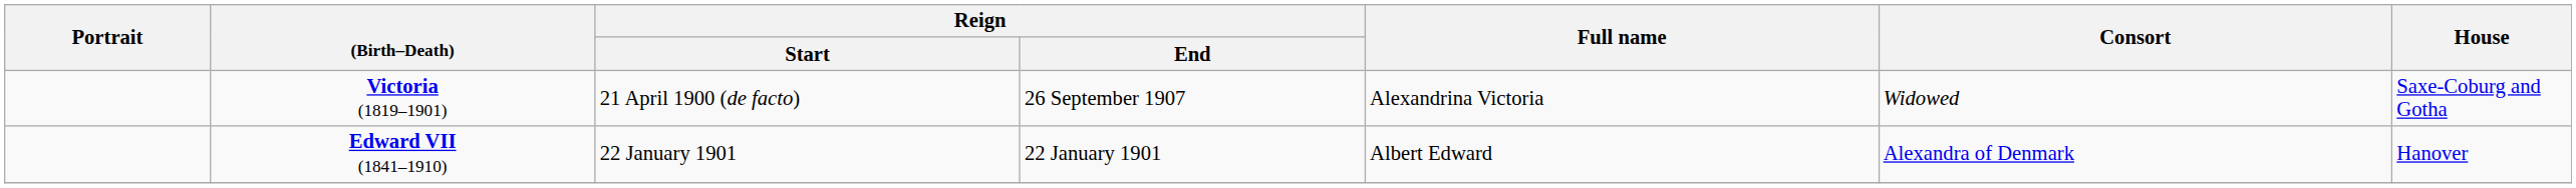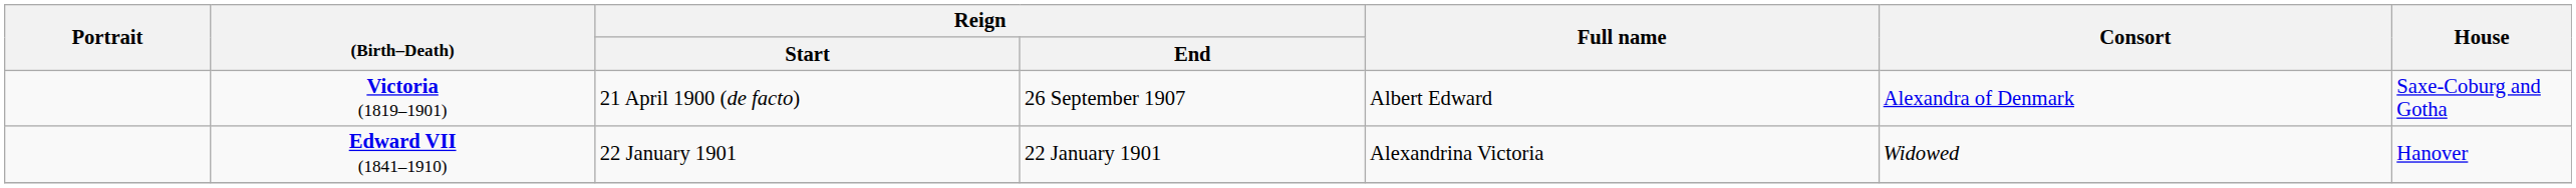 <table class="wikitable" style="width:100%;">
 <tr>
 <th rowspan="2" style="width:8%;">Portrait</th>
 <th rowspan="2" style="width:15%;"><br><small>(Birth–Death)</small></th>
 <th style="width:30%;" colspan=2>Reign</th>
 <th rowspan="2" style="width:20%;">Full name</th>
 <th rowspan="2" style="width:20%;">Consort</th>
 <th rowspan="2">House</th>
 </tr>
 <tr>
 <th>Start</th>
 <th>End</th>
 </tr>
 <tr>
 <td align="center"></td>
 <td align="center"><strong><a href='#'>Victoria</a></strong><br><small>(1819–1901)</small></td>
 <td>21 April 1900 (<em>de facto</em>)</td>
 <td>26 September 1907</td>
-<td>Alexandrina Victoria</td>
-<td><em>Widowed</em></td>
+<td>Albert Edward</td>
+<td><a href='#'>Alexandra of Denmark</a></td>
 <td><a href='#'>Saxe-Coburg and Gotha</a></td>
 </tr>
 <tr>
 <td align="center"></td>
 <td align="center"><strong><a href='#'>Edward VII</a></strong><br><small>(1841–1910)</small></td>
 <td>22 January 1901</td>
 <td>22 January 1901</td>
-<td>Albert Edward</td>
-<td><a href='#'>Alexandra of Denmark</a></td>
+<td>Alexandrina Victoria</td>
+<td><em>Widowed</em></td>
 <td><a href='#'>Hanover</a></td>
 </tr>
 <tr>
 </tr>
 </table>
